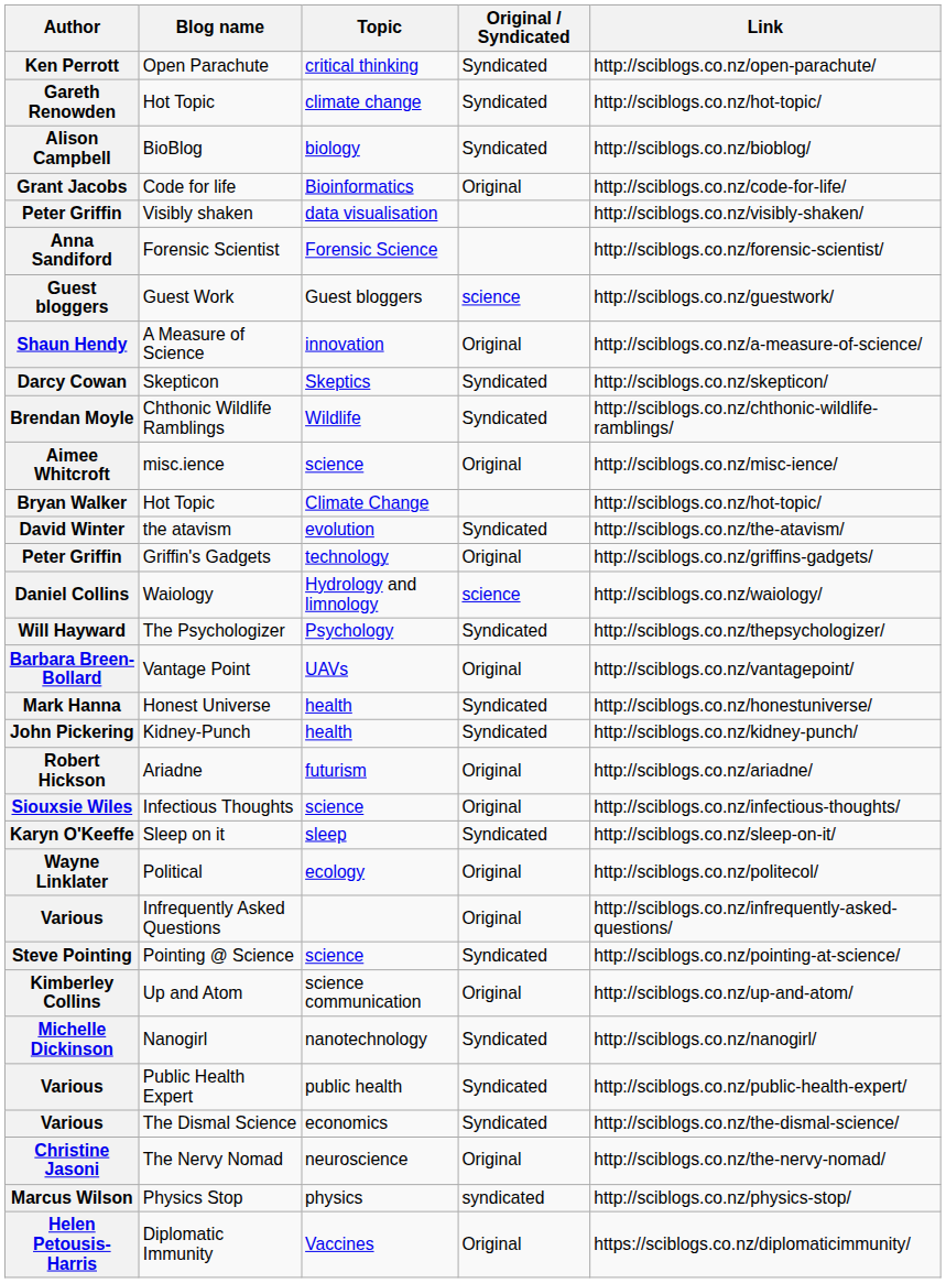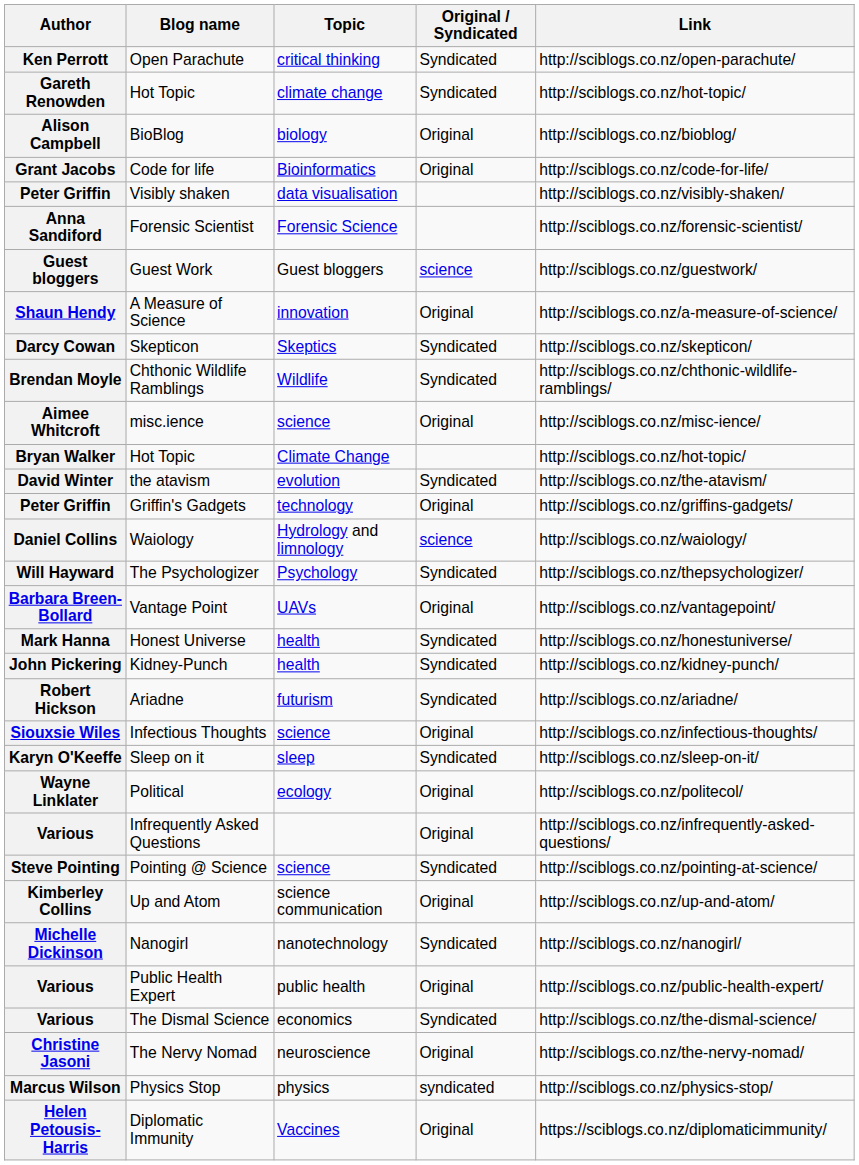 <table class="wikitable sortable">
 <tr>
 <th>Author</th>
 <th>Blog name</th>
 <th>Topic</th>
 <th>Original / Syndicated</th>
 <th>Link</th>
 </tr>
 <tr>
 <th>Ken Perrott</th>
 <td>Open Parachute</td>
 <td><a href='#'>critical thinking</a></td>
 <td>Syndicated</td>
 <td>http://sciblogs.co.nz/open-parachute/</td>
 </tr>
 <tr>
 <th>Gareth Renowden</th>
 <td>Hot Topic</td>
 <td><a href='#'>climate change</a></td>
 <td>Syndicated</td>
 <td>http://sciblogs.co.nz/hot-topic/</td>
 </tr>
 <tr>
 <th>Alison Campbell</th>
 <td>BioBlog</td>
 <td><a href='#'>biology</a></td>
-<td>Syndicated</td>
+<td>Original</td>
 <td>http://sciblogs.co.nz/bioblog/</td>
 </tr>
 <tr>
 <th>Grant Jacobs</th>
 <td>Code for life</td>
 <td><a href='#'>Bioinformatics</a></td>
 <td>Original</td>
 <td>http://sciblogs.co.nz/code-for-life/</td>
 </tr>
 <tr>
 <th>Peter Griffin</th>
 <td>Visibly shaken</td>
 <td><a href='#'>data visualisation</a></td>
 <td></td>
 <td>http://sciblogs.co.nz/visibly-shaken/</td>
 </tr>
 <tr>
 <th>Anna Sandiford</th>
 <td>Forensic Scientist</td>
 <td><a href='#'>Forensic Science</a></td>
 <td></td>
 <td>http://sciblogs.co.nz/forensic-scientist/</td>
 </tr>
 <tr>
 <th>Guest bloggers</th>
 <td>Guest Work</td>
 <td>Guest bloggers</td>
 <td><a href='#'>science</a></td>
 <td>http://sciblogs.co.nz/guestwork/</td>
 </tr>
 <tr>
 <th><a href='#'>Shaun Hendy</a></th>
 <td>A Measure of Science</td>
 <td><a href='#'>innovation</a></td>
 <td>Original</td>
 <td>http://sciblogs.co.nz/a-measure-of-science/</td>
 </tr>
 <tr>
 <th>Darcy Cowan</th>
 <td>Skepticon</td>
 <td><a href='#'>Skeptics</a></td>
 <td>Syndicated</td>
 <td>http://sciblogs.co.nz/skepticon/</td>
 </tr>
 <tr>
 <th>Brendan Moyle</th>
 <td>Chthonic Wildlife Ramblings</td>
 <td><a href='#'>Wildlife</a></td>
 <td>Syndicated</td>
 <td>http://sciblogs.co.nz/chthonic-wildlife-ramblings/</td>
 </tr>
 <tr>
 <th>Aimee Whitcroft</th>
 <td>misc.ience</td>
 <td><a href='#'>science</a></td>
 <td>Original</td>
 <td>http://sciblogs.co.nz/misc-ience/</td>
 </tr>
 <tr>
 <th>Bryan Walker</th>
 <td>Hot Topic</td>
 <td><a href='#'>Climate Change</a></td>
 <td></td>
 <td>http://sciblogs.co.nz/hot-topic/</td>
 </tr>
 <tr>
 <th>David Winter</th>
 <td>the atavism</td>
 <td><a href='#'>evolution</a></td>
 <td>Syndicated</td>
 <td>http://sciblogs.co.nz/the-atavism/</td>
 </tr>
 <tr>
 <th>Peter Griffin</th>
 <td>Griffin's Gadgets</td>
 <td><a href='#'>technology</a></td>
 <td>Original</td>
 <td>http://sciblogs.co.nz/griffins-gadgets/</td>
 </tr>
 <tr>
 <th>Daniel Collins</th>
 <td>Waiology</td>
 <td><a href='#'>Hydrology</a> and <a href='#'>limnology</a></td>
 <td><a href='#'>science</a></td>
 <td>http://sciblogs.co.nz/waiology/</td>
 </tr>
 <tr>
 <th>Will Hayward</th>
 <td>The Psychologizer</td>
 <td><a href='#'>Psychology</a></td>
 <td>Syndicated</td>
 <td>http://sciblogs.co.nz/thepsychologizer/</td>
 </tr>
 <tr>
 <th><a href='#'>Barbara Breen-Bollard</a></th>
 <td>Vantage Point</td>
 <td><a href='#'>UAVs</a></td>
 <td>Original</td>
 <td>http://sciblogs.co.nz/vantagepoint/</td>
 </tr>
 <tr>
 <th>Mark Hanna</th>
 <td>Honest Universe</td>
 <td><a href='#'>health</a></td>
 <td>Syndicated</td>
 <td>http://sciblogs.co.nz/honestuniverse/</td>
 </tr>
 <tr>
 <th>John Pickering</th>
 <td>Kidney-Punch</td>
 <td><a href='#'>health</a></td>
 <td>Syndicated</td>
 <td>http://sciblogs.co.nz/kidney-punch/</td>
 </tr>
 <tr>
 <th>Robert Hickson</th>
 <td>Ariadne</td>
 <td><a href='#'>futurism</a></td>
-<td>Original</td>
+<td>Syndicated</td>
 <td>http://sciblogs.co.nz/ariadne/</td>
 </tr>
 <tr>
 <th><a href='#'>Siouxsie Wiles</a></th>
 <td>Infectious Thoughts</td>
 <td><a href='#'>science</a></td>
 <td>Original</td>
 <td>http://sciblogs.co.nz/infectious-thoughts/</td>
 </tr>
 <tr>
 <th>Karyn O'Keeffe</th>
 <td>Sleep on it</td>
 <td><a href='#'>sleep</a></td>
 <td>Syndicated</td>
 <td>http://sciblogs.co.nz/sleep-on-it/</td>
 </tr>
 <tr>
 <th>Wayne Linklater</th>
 <td>Political</td>
 <td><a href='#'>ecology</a></td>
 <td>Original</td>
 <td>http://sciblogs.co.nz/politecol/</td>
 </tr>
 <tr>
 <th>Various</th>
 <td>Infrequently Asked Questions</td>
 <td></td>
 <td>Original</td>
 <td>http://sciblogs.co.nz/infrequently-asked-questions/</td>
 </tr>
 <tr>
 <th>Steve Pointing</th>
 <td>Pointing @ Science</td>
 <td><a href='#'>science</a></td>
 <td>Syndicated</td>
 <td>http://sciblogs.co.nz/pointing-at-science/</td>
 </tr>
 <tr>
 <th>Kimberley Collins</th>
 <td>Up and Atom</td>
 <td>science communication</td>
 <td>Original</td>
 <td>http://sciblogs.co.nz/up-and-atom/</td>
 </tr>
 <tr>
 <th><a href='#'>Michelle Dickinson</a></th>
 <td>Nanogirl</td>
 <td>nanotechnology</td>
 <td>Syndicated</td>
 <td>http://sciblogs.co.nz/nanogirl/</td>
 </tr>
 <tr>
 <th>Various</th>
 <td>Public Health Expert</td>
 <td>public health</td>
-<td>Syndicated</td>
+<td>Original</td>
 <td>http://sciblogs.co.nz/public-health-expert/</td>
 </tr>
 <tr>
 <th>Various</th>
 <td>The Dismal Science</td>
 <td>economics</td>
 <td>Syndicated</td>
 <td>http://sciblogs.co.nz/the-dismal-science/</td>
 </tr>
 <tr>
 <th><a href='#'>Christine Jasoni</a></th>
 <td>The Nervy Nomad</td>
 <td>neuroscience</td>
 <td>Original</td>
 <td>http://sciblogs.co.nz/the-nervy-nomad/</td>
 </tr>
 <tr>
 <th>Marcus Wilson</th>
 <td>Physics Stop</td>
 <td>physics</td>
 <td>syndicated</td>
 <td>http://sciblogs.co.nz/physics-stop/</td>
 </tr>
 <tr>
 <th><a href='#'>Helen Petousis-Harris</a></th>
 <td>Diplomatic Immunity</td>
 <td><a href='#'>Vaccines</a></td>
 <td>Original</td>
 <td>https://sciblogs.co.nz/diplomaticimmunity/</td>
 </tr>
 </table>
